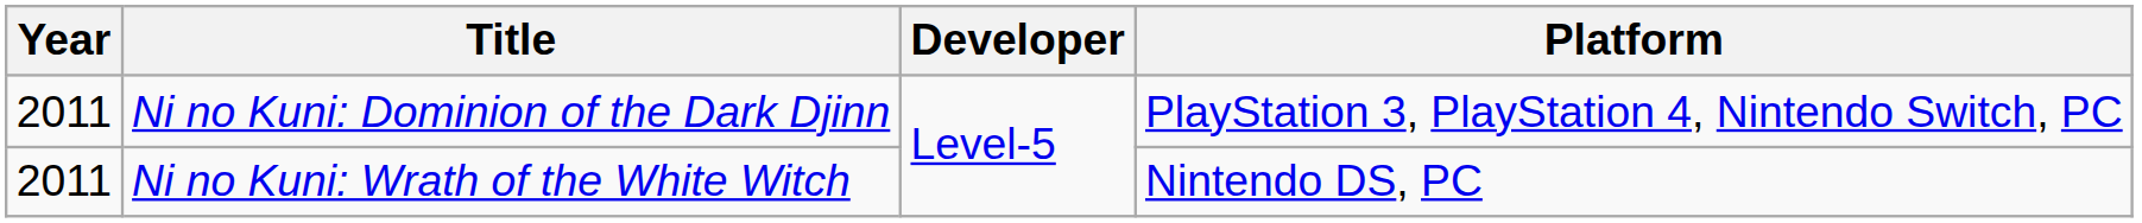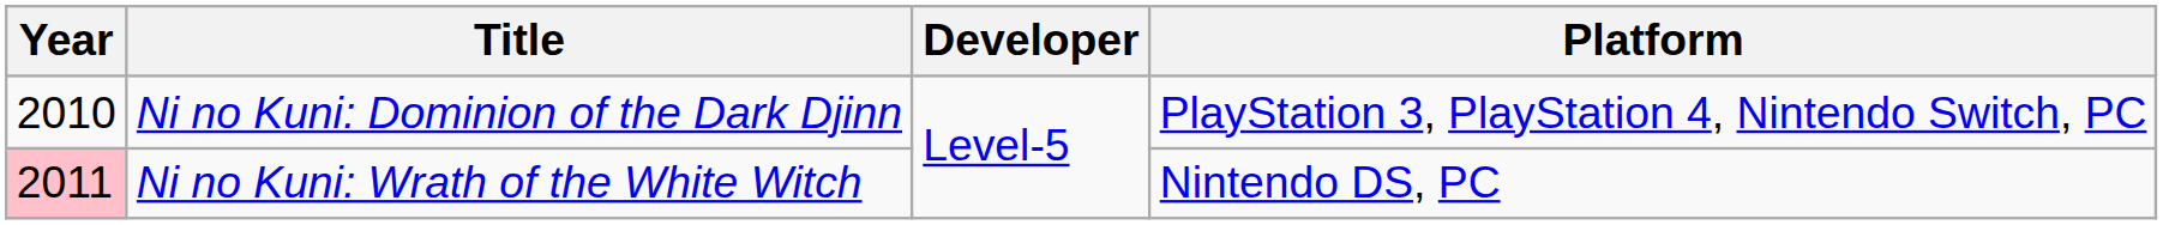 <table class="wikitable sortable">
 <tr>
 <th data-sort-type="number">Year</th>
 <th data-sort-type="text">Title</th>
 <th data-sort-type="text">Developer</th>
 <th data-sort-type="text">Platform</th>
 </tr>
 <tr>
-<td>2011</td>
+<td>2010</td>
 <td><em><a href='#'>Ni no Kuni: Dominion of the Dark Djinn</a></em></td>
 <td rowspan="2"><a href='#'>Level-5</a></td>
 <td><a href='#'>PlayStation 3</a>, <a href='#'>PlayStation 4</a>, <a href='#'>Nintendo Switch</a>, <a href='#'>PC</a></td>
 </tr>
 <tr>
-<td>2011</td>
+<td style="background: pink;">2011</td>
 <td><em><a href='#'>Ni no Kuni: Wrath of the White Witch</a></em></td>
 <td><a href='#'>Nintendo DS</a>, <a href='#'>PC</a></td>
 </tr>
 </table>
